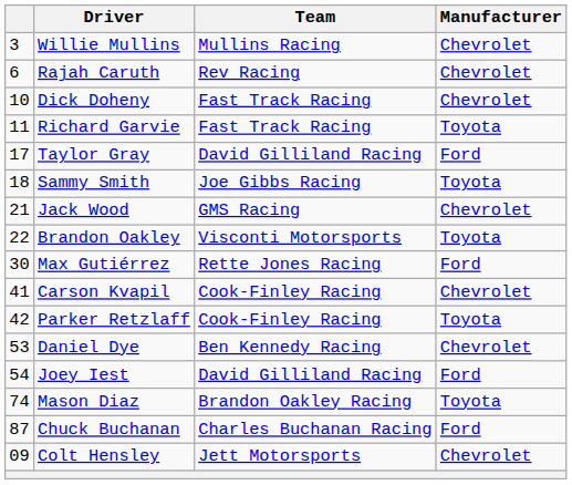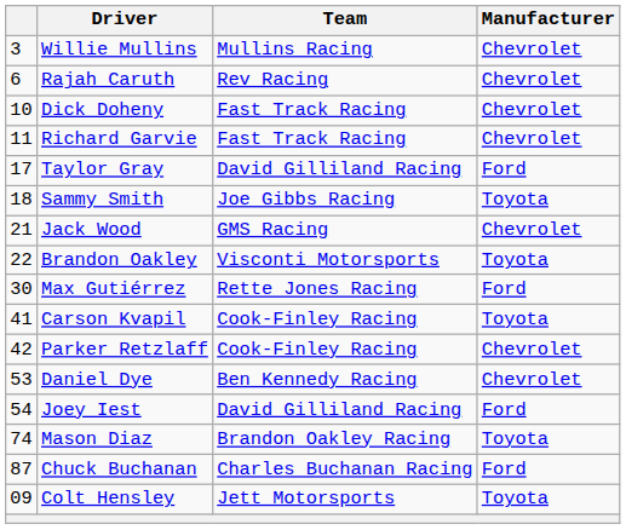 <table class="wikitable" style="font-size:95%">
 <tr>
 <th></th>
 <th>Driver</th>
 <th>Team</th>
 <th>Manufacturer</th>
 </tr>
 <tr>
 <td>3</td>
 <td><a href='#'>Willie Mullins</a></td>
 <td><a href='#'>Mullins Racing</a></td>
 <td><a href='#'>Chevrolet</a></td>
 </tr>
 <tr>
 <td>6</td>
 <td><a href='#'>Rajah Caruth</a></td>
 <td><a href='#'>Rev Racing</a></td>
 <td><a href='#'>Chevrolet</a></td>
 </tr>
 <tr>
 <td>10</td>
 <td><a href='#'>Dick Doheny</a></td>
 <td><a href='#'>Fast Track Racing</a></td>
 <td><a href='#'>Chevrolet</a></td>
 </tr>
 <tr>
 <td>11</td>
 <td><a href='#'>Richard Garvie</a></td>
 <td><a href='#'>Fast Track Racing</a></td>
-<td><a href='#'>Toyota</a></td>
+<td><a href='#'>Chevrolet</a></td>
 </tr>
 <tr>
 <td>17</td>
 <td><a href='#'>Taylor Gray</a></td>
 <td><a href='#'>David Gilliland Racing</a></td>
 <td><a href='#'>Ford</a></td>
 </tr>
 <tr>
 <td>18</td>
 <td><a href='#'>Sammy Smith</a></td>
 <td><a href='#'>Joe Gibbs Racing</a></td>
 <td><a href='#'>Toyota</a></td>
 </tr>
 <tr>
 <td>21</td>
 <td><a href='#'>Jack Wood</a></td>
 <td><a href='#'>GMS Racing</a></td>
 <td><a href='#'>Chevrolet</a></td>
 </tr>
 <tr>
 <td>22</td>
 <td><a href='#'>Brandon Oakley</a></td>
 <td><a href='#'>Visconti Motorsports</a></td>
 <td><a href='#'>Toyota</a></td>
 </tr>
 <tr>
 <td>30</td>
 <td><a href='#'>Max Gutiérrez</a></td>
 <td><a href='#'>Rette Jones Racing</a></td>
 <td><a href='#'>Ford</a></td>
 </tr>
 <tr>
 <td>41</td>
 <td><a href='#'>Carson Kvapil</a></td>
 <td><a href='#'>Cook-Finley Racing</a></td>
-<td><a href='#'>Chevrolet</a></td>
+<td><a href='#'>Toyota</a></td>
 </tr>
 <tr>
 <td>42</td>
 <td><a href='#'>Parker Retzlaff</a></td>
 <td><a href='#'>Cook-Finley Racing</a></td>
-<td><a href='#'>Toyota</a></td>
+<td><a href='#'>Chevrolet</a></td>
 </tr>
 <tr>
 <td>53</td>
 <td><a href='#'>Daniel Dye</a></td>
 <td><a href='#'>Ben Kennedy Racing</a></td>
 <td><a href='#'>Chevrolet</a></td>
 </tr>
 <tr>
 <td>54</td>
 <td><a href='#'>Joey Iest</a></td>
 <td><a href='#'>David Gilliland Racing</a></td>
 <td><a href='#'>Ford</a></td>
 </tr>
 <tr>
 <td>74</td>
 <td><a href='#'>Mason Diaz</a></td>
 <td><a href='#'>Brandon Oakley Racing</a></td>
 <td><a href='#'>Toyota</a></td>
 </tr>
 <tr>
 <td>87</td>
 <td><a href='#'>Chuck Buchanan</a></td>
 <td><a href='#'>Charles Buchanan Racing</a></td>
 <td><a href='#'>Ford</a></td>
 </tr>
 <tr>
 <td>09</td>
 <td><a href='#'>Colt Hensley</a></td>
 <td><a href='#'>Jett Motorsports</a></td>
-<td><a href='#'>Chevrolet</a></td>
+<td><a href='#'>Toyota</a></td>
 </tr>
 <tr>
 <th colspan="7"></th>
 </tr>
 </table>
